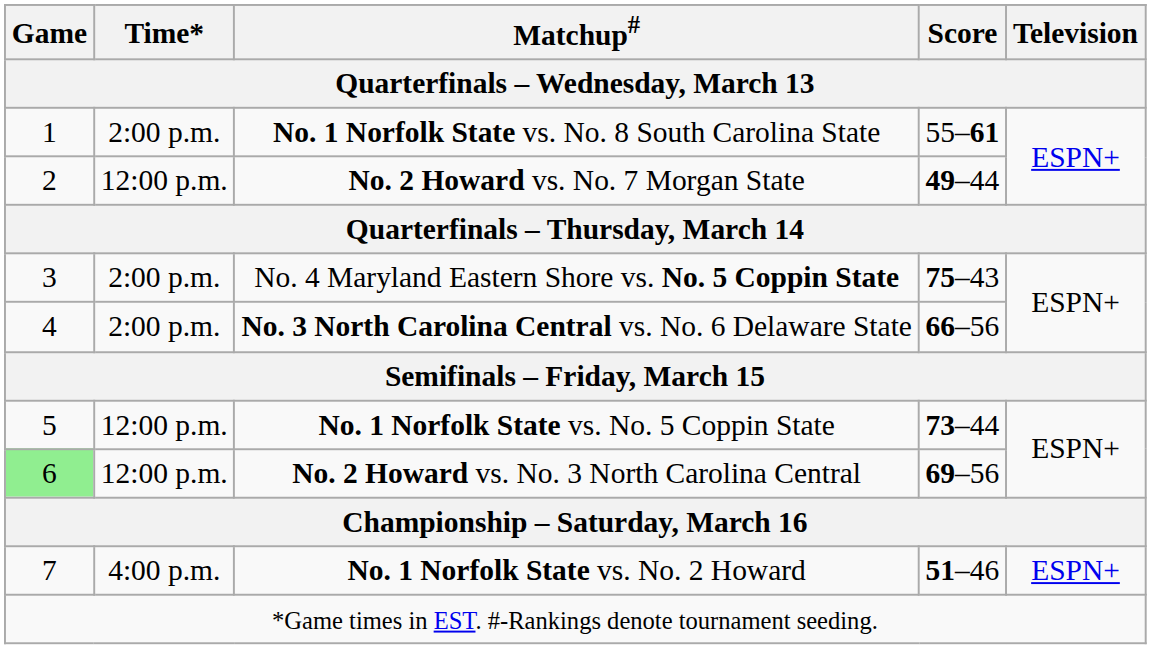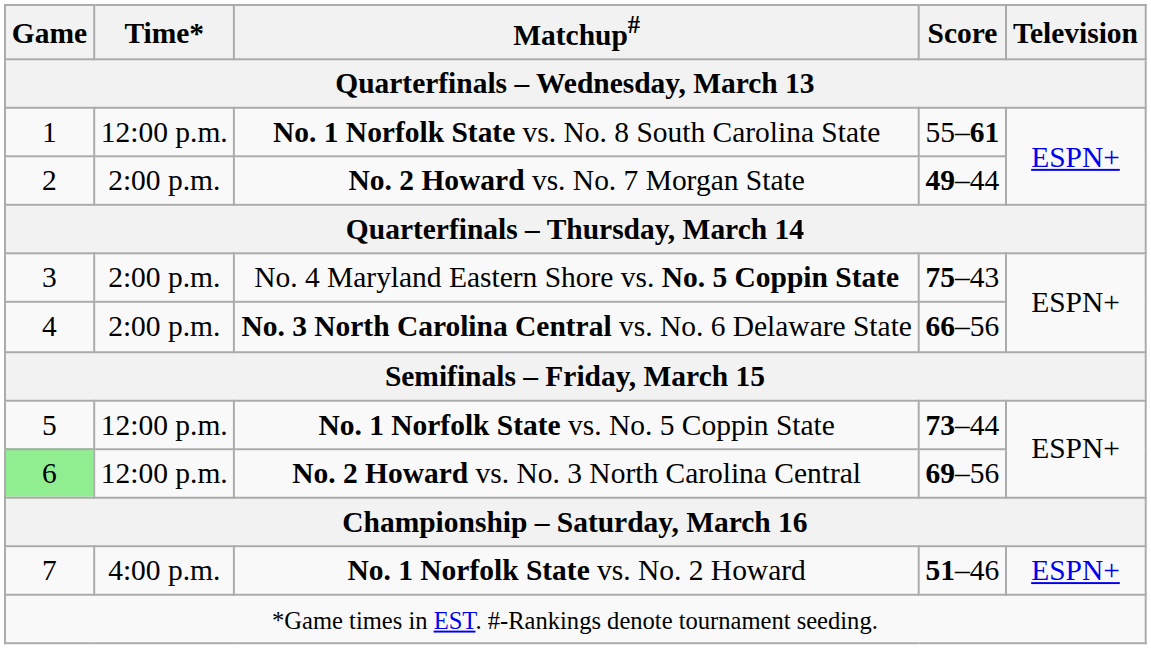 <table class="wikitable" style="font-size: 95%;text-align:center">
 <tr>
 <th>Game</th>
 <th>Time*</th>
 <th>Matchup<sup>#</sup></th>
 <th>Score</th>
 <th>Television</th>
 </tr>
 <tr>
 <th colspan="6">Quarterfinals – Wednesday, March 13</th>
 </tr>
 <tr>
 <td>1</td>
-<td>2:00 p.m.</td>
+<td>12:00 p.m.</td>
 <td><strong>No. 1 Norfolk State</strong> vs. No. 8 South Carolina State</td>
 <td>55–<strong>61</strong></td>
 <td rowspan="2"><a href='#'>ESPN+</a></td>
 </tr>
 <tr>
 <td>2</td>
-<td>12:00 p.m.</td>
+<td>2:00 p.m.</td>
 <td><strong>No. 2 Howard</strong> vs. No. 7 Morgan State</td>
 <td><strong>49</strong>–44</td>
 </tr>
 <tr>
 <th colspan="6">Quarterfinals – Thursday, March 14</th>
 </tr>
 <tr>
 <td>3</td>
 <td>2:00 p.m.</td>
 <td>No. 4 Maryland Eastern Shore vs. <strong>No. 5 Coppin State</strong></td>
 <td><strong>75</strong>–43</td>
 <td rowspan="2">ESPN+</td>
 </tr>
 <tr>
 <td>4</td>
 <td>2:00 p.m.</td>
 <td><strong>No. 3 North Carolina Central</strong> vs. No. 6 Delaware State</td>
 <td><strong>66</strong>–56</td>
 </tr>
 <tr>
 <th colspan="6">Semifinals – Friday, March 15</th>
 </tr>
 <tr>
 <td>5</td>
 <td>12:00 p.m.</td>
 <td><strong>No. 1 Norfolk State</strong> vs. No. 5 Coppin State</td>
 <td><strong>73</strong>–44</td>
 <td rowspan="2">ESPN+</td>
 </tr>
 <tr>
 <td style="background: lightgreen;">6</td>
 <td>12:00 p.m.</td>
 <td><strong>No. 2 Howard</strong> vs. No. 3 North Carolina Central</td>
 <td><strong>69</strong>–56</td>
 </tr>
 <tr>
 <th colspan="6">Championship – Saturday, March 16</th>
 </tr>
 <tr>
 <td>7</td>
 <td>4:00 p.m.</td>
 <td><strong>No. 1 Norfolk State</strong> vs. No. 2 Howard</td>
 <td><strong>51</strong>–46</td>
 <td rowspan="1"><a href='#'>ESPN+</a></td>
 </tr>
 <tr>
 <td colspan="6"><small>*Game times in <a href='#'>EST</a>. #-Rankings denote tournament seeding.</small></td>
 </tr>
 </table>
